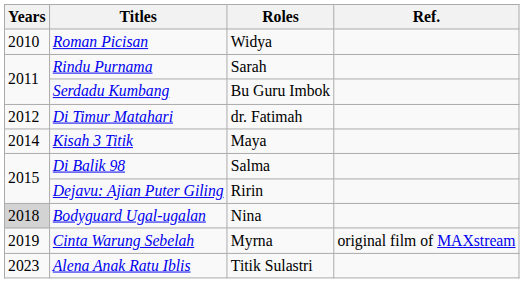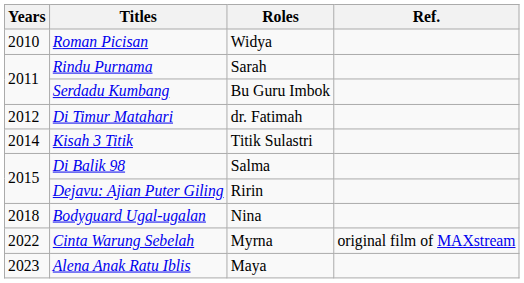 <table class="wikitable">
 <tr>
 <th>Years</th>
 <th>Titles</th>
 <th>Roles</th>
 <th>Ref.</th>
 </tr>
 <tr>
 <td>2010</td>
 <td><em><a href='#'>Roman Picisan</a></em></td>
 <td>Widya</td>
 <td></td>
 </tr>
 <tr>
 <td rowspan="2">2011</td>
 <td><em><a href='#'>Rindu Purnama</a></em></td>
 <td>Sarah</td>
 <td></td>
 </tr>
 <tr>
 <td><em><a href='#'>Serdadu Kumbang</a></em></td>
 <td>Bu Guru Imbok</td>
 <td></td>
 </tr>
 <tr>
 <td>2012</td>
 <td><em><a href='#'>Di Timur Matahari</a></em></td>
 <td>dr. Fatimah</td>
 <td></td>
 </tr>
 <tr>
 <td>2014</td>
 <td><em><a href='#'>Kisah 3 Titik</a></em></td>
-<td>Maya</td>
+<td>Titik Sulastri</td>
 <td></td>
 </tr>
 <tr>
 <td rowspan="2">2015</td>
 <td><em><a href='#'>Di Balik 98</a></em></td>
 <td>Salma</td>
 <td></td>
 </tr>
 <tr>
 <td><em><a href='#'>Dejavu: Ajian Puter Giling</a></em></td>
 <td>Ririn</td>
 <td></td>
 </tr>
 <tr>
-<td style="background: lightgrey;">2018</td>
+<td>2018</td>
 <td><em><a href='#'>Bodyguard Ugal-ugalan</a></em></td>
 <td>Nina</td>
 <td></td>
 </tr>
 <tr>
-<td>2019</td>
+<td>2022</td>
 <td><em><a href='#'>Cinta Warung Sebelah</a></em></td>
 <td>Myrna</td>
 <td>original film of <a href='#'>MAXstream</a></td>
 </tr>
 <tr>
 <td>2023</td>
 <td><em><a href='#'>Alena Anak Ratu Iblis</a></em></td>
-<td>Titik Sulastri</td>
+<td>Maya</td>
 <td></td>
 </tr>
 </table>
